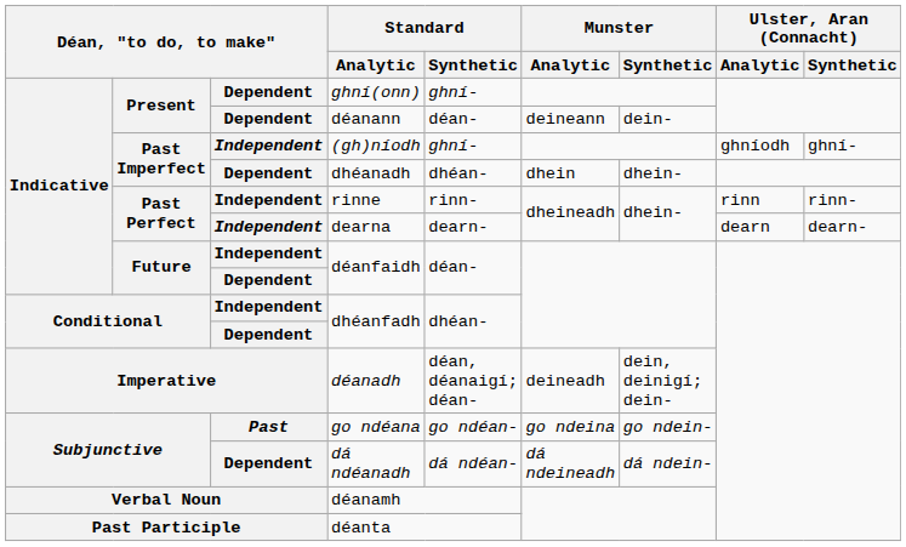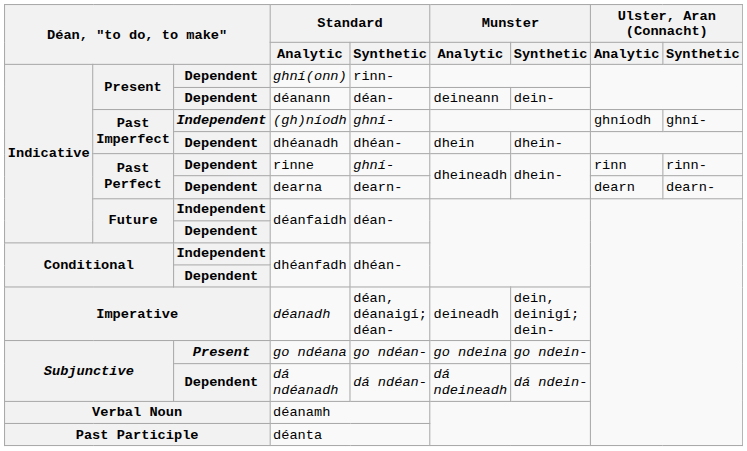 <table class="wikitable mw-collapsible">
 <tr>
 <th colspan="3" rowspan="2">Déan, "to do, to make"</th>
 <th colspan="2">Standard</th>
 <th colspan="2">Munster</th>
 <th colspan="2">Ulster, Aran (Connacht)</th>
 </tr>
 <tr>
 <th>Analytic</th>
 <th>Synthetic</th>
 <th>Analytic</th>
 <th>Synthetic</th>
 <th>Analytic</th>
 <th>Synthetic</th>
 </tr>
 <tr>
 <th rowspan="8">Indicative</th>
 <th rowspan="2">Present</th>
 <th>Dependent</th>
 <td><em>ghní(onn)</em></td>
-<td><em>ghní-</em></td>
+<td>rinn-</td>
 <td colspan="2"></td>
 <td colspan="2" rowspan="2"></td>
 </tr>
 <tr>
 <th>Dependent</th>
 <td>déanann</td>
 <td>déan-</td>
 <td>deineann</td>
 <td>dein-</td>
 </tr>
 <tr>
 <th rowspan="2">Past Imperfect</th>
 <th><em>Independent</em></th>
 <td><em>(gh)níodh</em></td>
 <td><em>ghní-</em></td>
 <td colspan="2"></td>
 <td>ghníodh</td>
 <td>ghní-</td>
 </tr>
 <tr>
 <th>Dependent</th>
 <td>dhéanadh</td>
 <td>dhéan-</td>
 <td>dhein</td>
 <td>dhein-</td>
 <td colspan="2"></td>
 </tr>
 <tr>
 <th rowspan="2">Past Perfect</th>
-<th>Independent</th>
+<th>Dependent</th>
 <td>rinne</td>
-<td>rinn-</td>
+<td><em>ghní-</em></td>
 <td rowspan="2">dheineadh</td>
 <td rowspan="2">dhein-</td>
 <td>rinn</td>
 <td>rinn-</td>
 </tr>
 <tr>
-<th><em>Independent</em></th>
+<th>Dependent</th>
 <td>dearna</td>
 <td>dearn-</td>
 <td>dearn</td>
 <td>dearn-</td>
 </tr>
 <tr>
 <th rowspan="2">Future</th>
 <th>Independent</th>
 <td rowspan="2">déanfaidh</td>
 <td rowspan="2">déan-</td>
 <td colspan="2" rowspan="4"></td>
 <td colspan="2" rowspan="9"></td>
 </tr>
 <tr>
 <th>Dependent</th>
 </tr>
 <tr>
 <th colspan="2" rowspan="2">Conditional</th>
 <th>Independent</th>
 <td rowspan="2">dhéanfadh</td>
 <td rowspan="2">dhéan-</td>
 </tr>
 <tr>
 <th>Dependent</th>
 </tr>
 <tr>
 <th colspan="3">Imperative</th>
 <td><em>déanadh</em></td>
 <td>déan, déanaigí; déan-</td>
 <td>deineadh</td>
 <td>dein, deinigí; dein-</td>
 </tr>
 <tr>
 <th colspan="2" rowspan="2"><em>Subjunctive</em></th>
-<th><em>Past</em></th>
+<th><em>Present</em></th>
 <td><em>go ndéana</em></td>
 <td><em>go ndéan-</em></td>
 <td><em>go ndeina</em></td>
 <td><em>go ndein-</em></td>
 </tr>
 <tr>
 <th>Dependent</th>
 <td><em>dá ndéanadh</em></td>
 <td><em>dá ndéan-</em></td>
 <td><em>dá ndeineadh</em></td>
 <td><em>dá ndein-</em></td>
 </tr>
 <tr>
 <th colspan="3">Verbal Noun</th>
 <td colspan="2">déanamh</td>
 <td colspan="2" rowspan="2"></td>
 </tr>
 <tr>
 <th colspan="3">Past Participle</th>
 <td colspan="2">déanta</td>
 </tr>
 </table>
